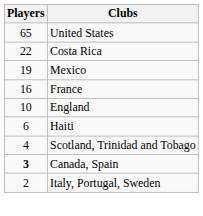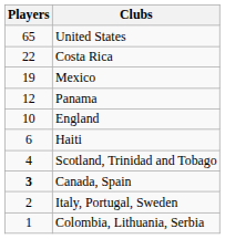 <table class="wikitable">
 <tr>
 <th>Players</th>
 <th>Clubs</th>
 </tr>
 <tr>
 <td align="center">65</td>
 <td> United States</td>
 </tr>
 <tr>
 <td align="center">22</td>
 <td> Costa Rica</td>
 </tr>
 <tr>
 <td align="center">19</td>
 <td> Mexico</td>
 </tr>
 <tr>
-<td align="center">16</td>
-<td> France</td>
+<td align="center">12</td>
+<td> Panama</td>
 </tr>
 <tr>
 <td align="center">10</td>
 <td> England</td>
 </tr>
 <tr>
 <td align="center">6</td>
 <td> Haiti</td>
 </tr>
 <tr>
 <td align="center">4</td>
 <td> Scotland,  Trinidad and Tobago</td>
 </tr>
 <tr>
 <td align="center"><strong>3</strong></td>
 <td> Canada,  Spain</td>
 </tr>
 <tr>
 <td align="center">2</td>
 <td> Italy,  Portugal,  Sweden</td>
 </tr>
+<tr>
+<td align="center">1</td>
+<td> Colombia,  Lithuania,  Serbia</td>
+</tr>
 </table>
